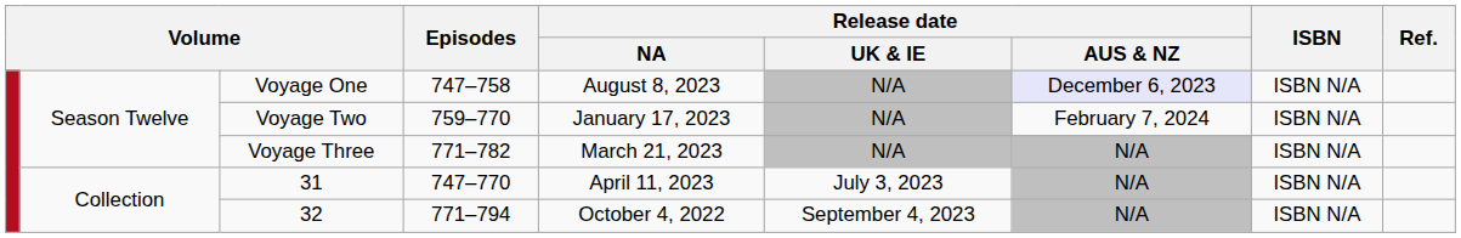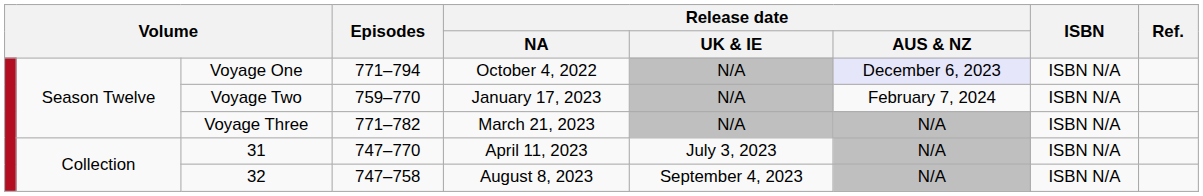 <table class="wikitable" style="text-align: center; width: 90%;">
 <tr>
 <th colspan="3" rowspan="2">Volume</th>
 <th rowspan="2">Episodes</th>
 <th colspan="3">Release date</th>
 <th rowspan="2">ISBN</th>
 <th rowspan="2" width="5%">Ref.</th>
 </tr>
 <tr>
 <th>NA</th>
 <th>UK & IE</th>
 <th>AUS & NZ</th>
 </tr>
 <tr>
 <td rowspan="14" style="width:1%; background:#B20D21;"></td>
 <td rowspan="3">Season Twelve</td>
 <td>Voyage One</td>
-<td>747–758</td>
-<td>August 8, 2023</td>
+<td>771–794</td>
+<td>October 4, 2022</td>
 <td style="background:#BFBFBF;">N/A</td>
 <td style="background: lavender;">December 6, 2023</td>
 <td>ISBN N/A</td>
 <td></td>
 </tr>
 <tr>
 <td>Voyage Two</td>
 <td>759–770</td>
 <td>January 17, 2023</td>
 <td style="background:#BFBFBF;">N/A</td>
 <td>February 7, 2024</td>
 <td>ISBN N/A</td>
 <td></td>
 </tr>
 <tr>
 <td>Voyage Three</td>
 <td>771–782</td>
 <td>March 21, 2023</td>
 <td style="background:#BFBFBF;">N/A</td>
 <td style="background:#BFBFBF;">N/A</td>
 <td>ISBN N/A</td>
 <td></td>
 </tr>
 <tr>
 <td rowspan="2">Collection</td>
 <td>31</td>
 <td>747–770</td>
 <td>April 11, 2023</td>
 <td>July 3, 2023</td>
 <td style="background:#BFBFBF;">N/A</td>
 <td>ISBN N/A</td>
 <td></td>
 </tr>
 <tr>
 <td>32</td>
-<td>771–794</td>
-<td>October 4, 2022</td>
+<td>747–758</td>
+<td>August 8, 2023</td>
 <td>September 4, 2023</td>
 <td style="background:#BFBFBF;">N/A</td>
 <td>ISBN N/A</td>
 <td></td>
 </tr>
 </table>
